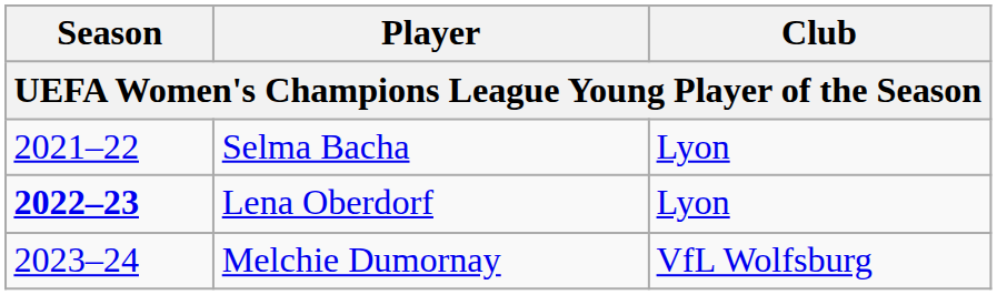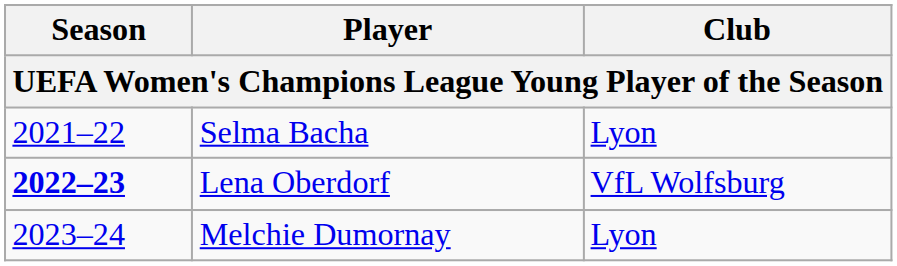 <table class="wikitable">
 <tr>
 <th>Season</th>
 <th>Player</th>
 <th>Club</th>
 </tr>
 <tr>
 <th colspan="3">UEFA Women's Champions League Young Player of the Season</th>
 </tr>
 <tr>
 <td><a href='#'>2021–22</a></td>
 <td> <a href='#'>Selma Bacha</a></td>
 <td> <a href='#'>Lyon</a></td>
 </tr>
 <tr>
 <td><strong><a href='#'>2022–23</a></strong></td>
 <td> <a href='#'>Lena Oberdorf</a></td>
-<td> <a href='#'>Lyon</a></td>
+<td> <a href='#'>VfL Wolfsburg</a></td>
 </tr>
 <tr>
 <td><a href='#'>2023–24</a></td>
 <td> <a href='#'>Melchie Dumornay</a></td>
-<td> <a href='#'>VfL Wolfsburg</a></td>
+<td> <a href='#'>Lyon</a></td>
 </tr>
 </table>
